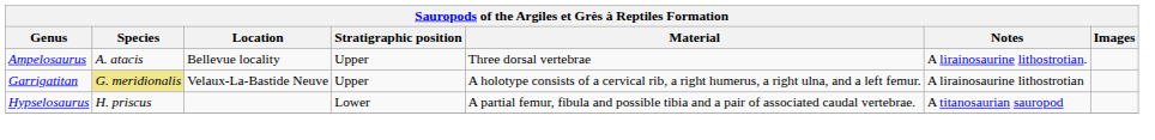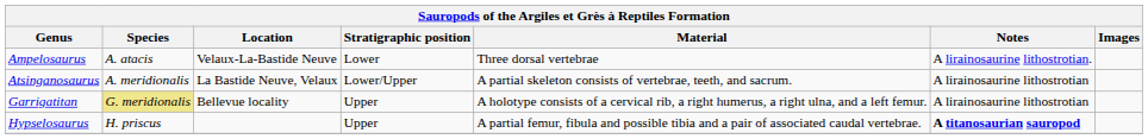 <table class="wikitable" align="center">
 <tr>
 <th colspan="7" align="center"><a href='#'>Sauropods</a> of the Argiles et Grès à Reptiles Formation</th>
 </tr>
 <tr>
 <th>Genus</th>
 <th>Species</th>
 <th>Location</th>
 <th>Stratigraphic position</th>
 <th>Material</th>
 <th>Notes</th>
 <th>Images</th>
 </tr>
 <tr>
 <td><em><a href='#'>Ampelosaurus</a></em></td>
 <td><em>A. atacis</em></td>
-<td>Bellevue locality</td>
-<td>Upper</td>
+<td>Velaux-La-Bastide Neuve</td>
+<td>Lower</td>
 <td>Three dorsal vertebrae</td>
 <td>A <a href='#'>lirainosaurine</a> <a href='#'>lithostrotian</a>.</td>
 <td></td>
 </tr>
 <tr>
+<td><em><a href='#'>Atsinganosaurus</a></em></td>
+<td><em>A. meridionalis</em></td>
+<td>La Bastide Neuve, Velaux</td>
+<td>Lower/Upper</td>
+<td>A partial skeleton consists of vertebrae, teeth, and sacrum.</td>
+<td>A lirainosaurine lithostrotian</td>
+<td></td>
+</tr>
+<tr>
 <td><em><a href='#'>Garrigatitan</a></em></td>
 <td style="background: khaki;"><em>G. meridionalis</em></td>
-<td>Velaux-La-Bastide Neuve</td>
+<td>Bellevue locality</td>
 <td>Upper</td>
 <td>A holotype consists of a cervical rib, a right humerus, a right ulna, and a left femur.</td>
 <td>A lirainosaurine lithostrotian</td>
 <td></td>
 </tr>
 <tr>
 <td><em><a href='#'>Hypselosaurus</a></em></td>
 <td><em>H. priscus</em></td>
 <td></td>
-<td>Lower</td>
+<td>Upper</td>
 <td>A partial femur, fibula and possible tibia and a pair of associated caudal vertebrae.</td>
-<td>A <a href='#'>titanosaurian</a> <a href='#'>sauropod</a></td>
+<td><strong>A <a href='#'>titanosaurian</a> <a href='#'>sauropod</a></strong></td>
 <td></td>
 </tr>
 <tr>
 </tr>
 </table>
